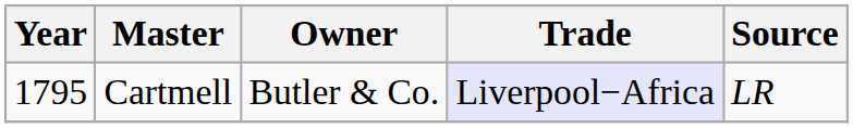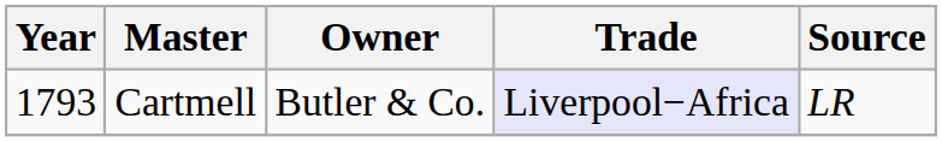 <table class=" wikitable">
 <tr>
 <th>Year</th>
 <th>Master</th>
 <th>Owner</th>
 <th>Trade</th>
 <th>Source</th>
 </tr>
 <tr>
-<td>1795</td>
+<td>1793</td>
 <td>Cartmell</td>
 <td>Butler & Co.</td>
 <td style="background: lavender;">Liverpool−Africa</td>
 <td><em>LR</em></td>
 </tr>
 <tr>
 </tr>
 </table>
